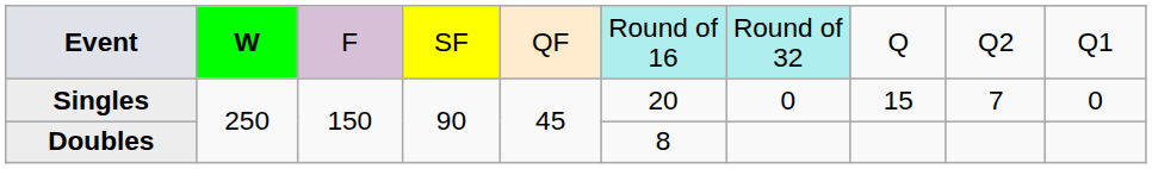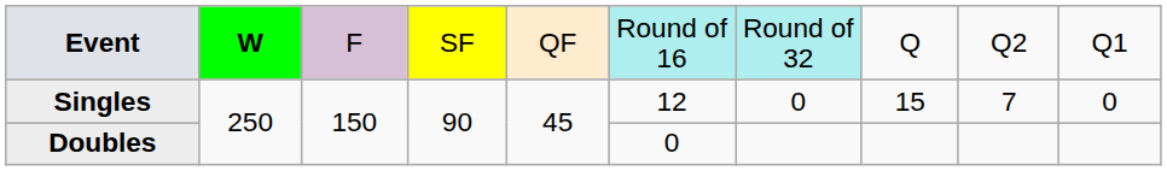 <table class=wikitable style=font-size:90%;text-align:center>
 <tr>
 <td style="width:150px; background:#dfe2e9;"><strong>Event</strong></td>
 <td style="width:80px; background:lime;"><strong>W</strong></td>
 <td style="width:85px; background:thistle;">F</td>
 <td style="width:85px; background:#ff0;">SF</td>
 <td style="width:85px; background:#ffebcd;">QF</td>
 <td style="width:85px; background:#afeeee;">Round of 16</td>
 <td style="width:85px; background:#afeeee;">Round of 32</td>
 <td width=85>Q</td>
 <td width=85>Q2</td>
 <td width=85>Q1</td>
 </tr>
 <tr>
 <th style="background:#ededed;">Singles</th>
 <td rowspan=2>250</td>
 <td rowspan=2>150</td>
 <td rowspan=2>90</td>
 <td rowspan=2>45</td>
-<td>20</td>
+<td>12</td>
 <td>0</td>
 <td>15</td>
 <td>7</td>
 <td>0</td>
 </tr>
 <tr>
 <th style="background:#ededed;">Doubles</th>
-<td>8</td>
+<td>0</td>
 <td></td>
 <td></td>
 <td></td>
 <td></td>
 </tr>
 </table>
